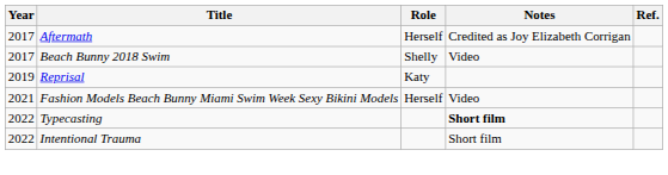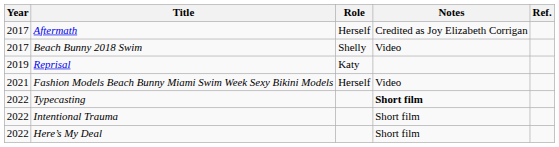 <table class="wikitable">
 <tr>
 <th>Year</th>
 <th>Title</th>
 <th>Role</th>
 <th>Notes</th>
 <th>Ref.</th>
 </tr>
 <tr>
 <td>2017</td>
 <td><a href='#'><em>Aftermath</em></a></td>
 <td>Herself</td>
 <td>Credited as Joy Elizabeth Corrigan</td>
 <td></td>
 </tr>
 <tr>
 <td>2017</td>
 <td><em>Beach Bunny 2018 Swim</em></td>
 <td>Shelly</td>
 <td>Video</td>
 <td></td>
 </tr>
 <tr>
 <td>2019</td>
 <td><a href='#'><em>Reprisal</em></a></td>
 <td>Katy</td>
 <td></td>
 <td></td>
 </tr>
 <tr>
 <td>2021</td>
 <td><em>Fashion Models Beach Bunny Miami Swim Week Sexy Bikini Models</em></td>
 <td>Herself</td>
 <td>Video</td>
 <td></td>
 </tr>
 <tr>
 <td>2022</td>
 <td><em>Typecasting</em></td>
 <td></td>
 <td><strong>Short film</strong></td>
 <td></td>
 </tr>
 <tr>
 <td>2022</td>
 <td><em>Intentional Trauma</em></td>
 <td></td>
 <td>Short film</td>
 <td></td>
 </tr>
+<tr>
+<td>2022</td>
+<td><em>Here’s My Deal</em></td>
+<td></td>
+<td>Short film</td>
+<td></td>
+</tr>
 </table>
